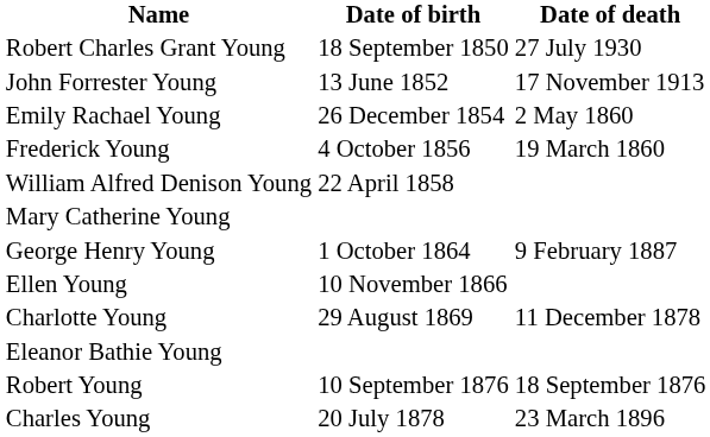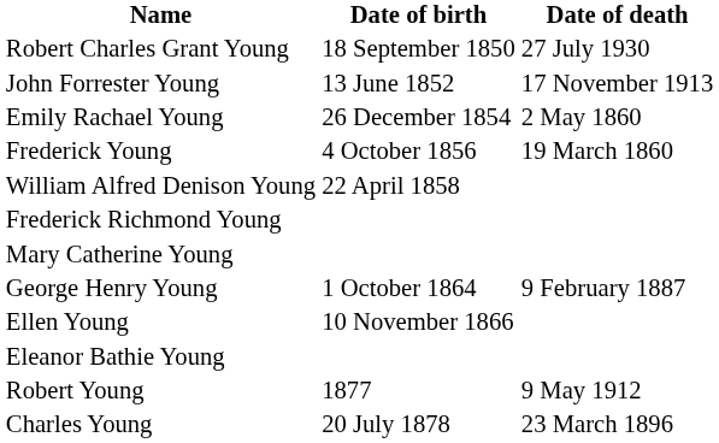 <table>
 <tr>
 <th>Name</th>
 <th>Date of birth</th>
 <th>Date of death</th>
 </tr>
 <tr>
 <td>Robert Charles Grant Young</td>
 <td>18 September 1850</td>
 <td>27 July 1930</td>
 </tr>
 <tr>
 <td>John Forrester Young</td>
 <td>13 June 1852</td>
 <td>17 November 1913</td>
 </tr>
 <tr>
 <td>Emily Rachael Young</td>
 <td>26 December 1854</td>
 <td>2 May 1860</td>
 </tr>
 <tr>
 <td>Frederick Young</td>
 <td>4 October 1856</td>
 <td>19 March 1860</td>
 </tr>
 <tr>
 <td>William Alfred Denison Young</td>
 <td>22 April 1858</td>
 <td></td>
 </tr>
 <tr>
+<td>Frederick Richmond Young</td>
+<td></td>
+<td></td>
+</tr>
+<tr>
 <td>Mary Catherine Young</td>
 <td></td>
 <td></td>
 </tr>
 <tr>
 <td>George Henry Young</td>
 <td>1 October 1864</td>
 <td>9 February 1887</td>
 </tr>
 <tr>
 <td>Ellen Young</td>
 <td>10 November 1866</td>
 <td></td>
 </tr>
 <tr>
-<td>Charlotte Young</td>
-<td>29 August 1869</td>
-<td>11 December 1878</td>
-</tr>
-<tr>
 <td>Eleanor Bathie Young</td>
 <td></td>
 <td></td>
 </tr>
 <tr>
 <td>Robert Young</td>
-<td>10 September 1876</td>
-<td>18 September 1876</td>
+<td>1877</td>
+<td>9 May 1912</td>
 </tr>
 <tr>
 <td>Charles Young</td>
 <td>20 July 1878</td>
 <td>23 March 1896</td>
 </tr>
 </table>
